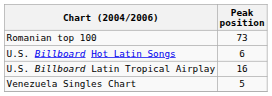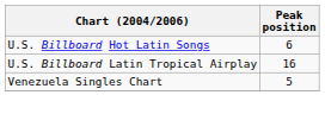 <table class="wikitable sortable">
 <tr>
 <th align="left">Chart (2004/2006)</th>
 <th align="left">Peak<br>position</th>
-</tr>
-<tr>
-<td align="left">Romanian top 100 </td>
-<td align="center">73</td>
 </tr>
 <tr>
 <td align="left">U.S. <em><a href='#'>Billboard</a></em> <a href='#'>Hot Latin Songs</a></td>
 <td align="center">6</td>
 </tr>
 <tr>
 <td align="left">U.S. <em>Billboard</em> Latin Tropical Airplay</td>
 <td align="center">16</td>
 </tr>
 <tr>
 <td align="left">Venezuela Singles Chart</td>
 <td align="center">5</td>
 </tr>
 <tr>
 </tr>
 </table>
